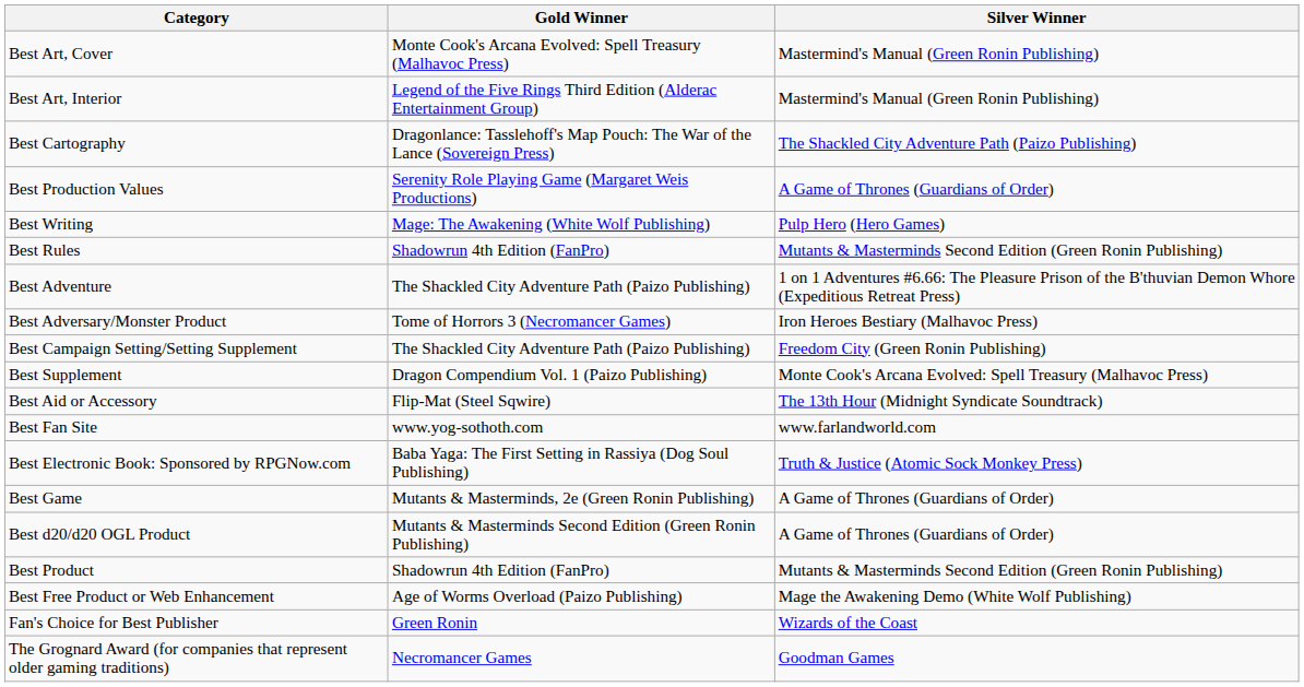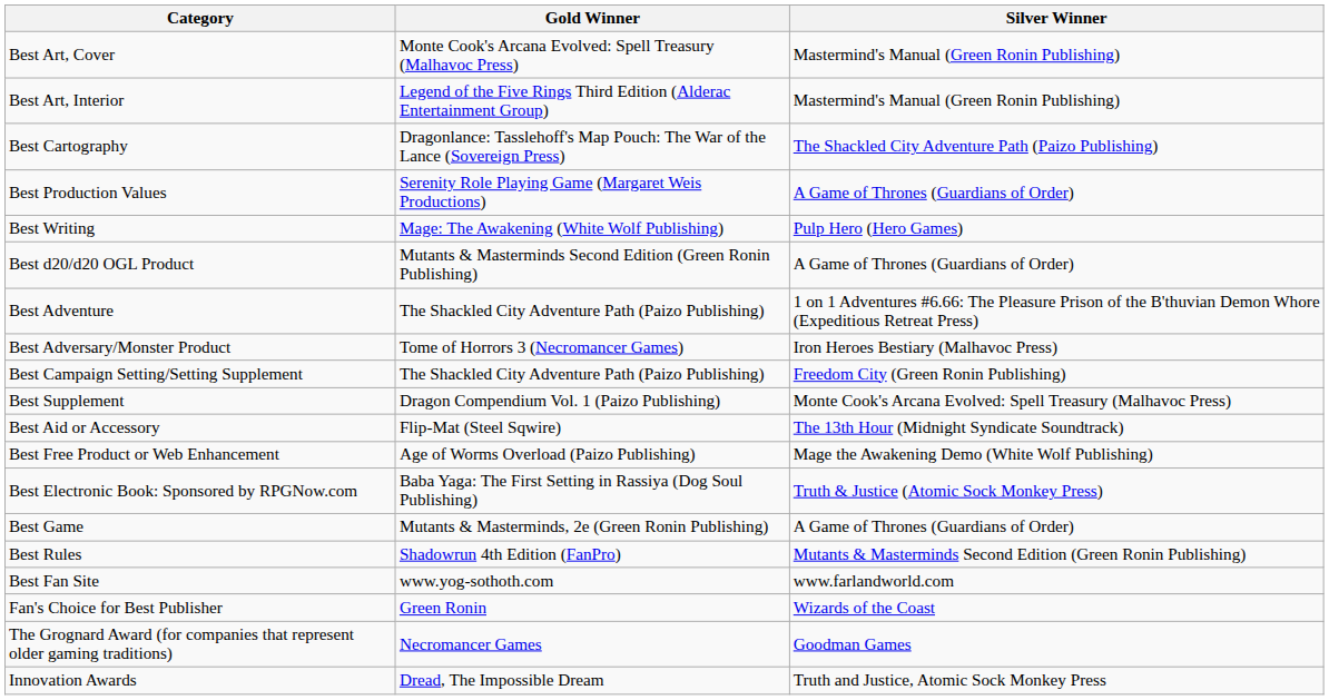 <table class="wikitable">
 <tr>
 <th>Category</th>
 <th>Gold Winner</th>
 <th>Silver Winner</th>
 </tr>
 <tr>
 <td>Best Art, Cover</td>
 <td>Monte Cook's Arcana Evolved: Spell Treasury (<a href='#'>Malhavoc Press</a>)</td>
 <td>Mastermind's Manual (<a href='#'>Green Ronin Publishing</a>)</td>
 </tr>
 <tr>
 <td>Best Art, Interior</td>
 <td><a href='#'>Legend of the Five Rings</a> Third Edition (<a href='#'>Alderac Entertainment Group</a>)</td>
 <td>Mastermind's Manual (Green Ronin Publishing)</td>
 </tr>
 <tr>
 <td>Best Cartography</td>
 <td>Dragonlance: Tasslehoff's Map Pouch: The War of the Lance (<a href='#'>Sovereign Press</a>)</td>
 <td><a href='#'>The Shackled City Adventure Path</a> (<a href='#'>Paizo Publishing</a>)</td>
 </tr>
 <tr>
 <td>Best Production Values</td>
 <td><a href='#'>Serenity Role Playing Game</a> (<a href='#'>Margaret Weis Productions</a>)</td>
 <td><a href='#'>A Game of Thrones</a> (<a href='#'>Guardians of Order</a>)</td>
 </tr>
 <tr>
 <td>Best Writing</td>
 <td><a href='#'>Mage: The Awakening</a> (<a href='#'>White Wolf Publishing</a>)</td>
 <td><a href='#'>Pulp Hero</a> (<a href='#'>Hero Games</a>)</td>
 </tr>
 <tr>
-<td>Best Rules</td>
-<td><a href='#'>Shadowrun</a> 4th Edition (<a href='#'>FanPro</a>)</td>
-<td><a href='#'>Mutants & Masterminds</a> Second Edition (Green Ronin Publishing)</td>
+<td>Best d20/d20 OGL Product</td>
+<td>Mutants & Masterminds Second Edition (Green Ronin Publishing)</td>
+<td>A Game of Thrones (Guardians of Order)</td>
 </tr>
 <tr>
 <td>Best Adventure</td>
 <td>The Shackled City Adventure Path (Paizo Publishing)</td>
 <td>1 on 1 Adventures #6.66: The Pleasure Prison of the B'thuvian Demon Whore (Expeditious Retreat Press)</td>
 </tr>
 <tr>
 <td>Best Adversary/Monster Product</td>
 <td>Tome of Horrors 3 (<a href='#'>Necromancer Games</a>)</td>
 <td>Iron Heroes Bestiary (Malhavoc Press)</td>
 </tr>
 <tr>
 <td>Best Campaign Setting/Setting Supplement</td>
 <td>The Shackled City Adventure Path (Paizo Publishing)</td>
 <td><a href='#'>Freedom City</a> (Green Ronin Publishing)</td>
 </tr>
 <tr>
 <td>Best Supplement</td>
 <td>Dragon Compendium Vol. 1 (Paizo Publishing)</td>
 <td>Monte Cook's Arcana Evolved: Spell Treasury (Malhavoc Press)</td>
 </tr>
 <tr>
 <td>Best Aid or Accessory</td>
 <td>Flip-Mat (Steel Sqwire)</td>
 <td><a href='#'>The 13th Hour</a> (Midnight Syndicate Soundtrack)</td>
 </tr>
 <tr>
-<td>Best Fan Site</td>
-<td>www.yog-sothoth.com</td>
-<td>www.farlandworld.com</td>
+<td>Best Free Product or Web Enhancement</td>
+<td>Age of Worms Overload (Paizo Publishing)</td>
+<td>Mage the Awakening Demo (White Wolf Publishing)</td>
 </tr>
 <tr>
 <td>Best Electronic Book: Sponsored by RPGNow.com</td>
 <td>Baba Yaga: The First Setting in Rassiya (Dog Soul Publishing)</td>
 <td><a href='#'>Truth & Justice</a> (<a href='#'>Atomic Sock Monkey Press</a>)</td>
 </tr>
 <tr>
 <td>Best Game</td>
 <td>Mutants & Masterminds, 2e (Green Ronin Publishing)</td>
 <td>A Game of Thrones (Guardians of Order)</td>
 </tr>
 <tr>
-<td>Best d20/d20 OGL Product</td>
-<td>Mutants & Masterminds Second Edition (Green Ronin Publishing)</td>
-<td>A Game of Thrones (Guardians of Order)</td>
+<td>Best Rules</td>
+<td><a href='#'>Shadowrun</a> 4th Edition (<a href='#'>FanPro</a>)</td>
+<td><a href='#'>Mutants & Masterminds</a> Second Edition (Green Ronin Publishing)</td>
 </tr>
 <tr>
-<td>Best Product</td>
-<td>Shadowrun 4th Edition (FanPro)</td>
-<td>Mutants & Masterminds Second Edition (Green Ronin Publishing)</td>
-</tr>
-<tr>
-<td>Best Free Product or Web Enhancement</td>
-<td>Age of Worms Overload (Paizo Publishing)</td>
-<td>Mage the Awakening Demo (White Wolf Publishing)</td>
+<td>Best Fan Site</td>
+<td>www.yog-sothoth.com</td>
+<td>www.farlandworld.com</td>
 </tr>
 <tr>
 <td>Fan's Choice for Best Publisher</td>
 <td><a href='#'>Green Ronin</a></td>
 <td><a href='#'>Wizards of the Coast</a></td>
 </tr>
 <tr>
 <td>The Grognard Award (for companies that represent older gaming traditions)</td>
 <td><a href='#'>Necromancer Games</a></td>
 <td><a href='#'>Goodman Games</a></td>
 </tr>
+<tr>
+<td>Innovation Awards</td>
+<td><a href='#'>Dread</a>, The Impossible Dream</td>
+<td>Truth and Justice, Atomic Sock Monkey Press</td>
+</tr>
 </table>
